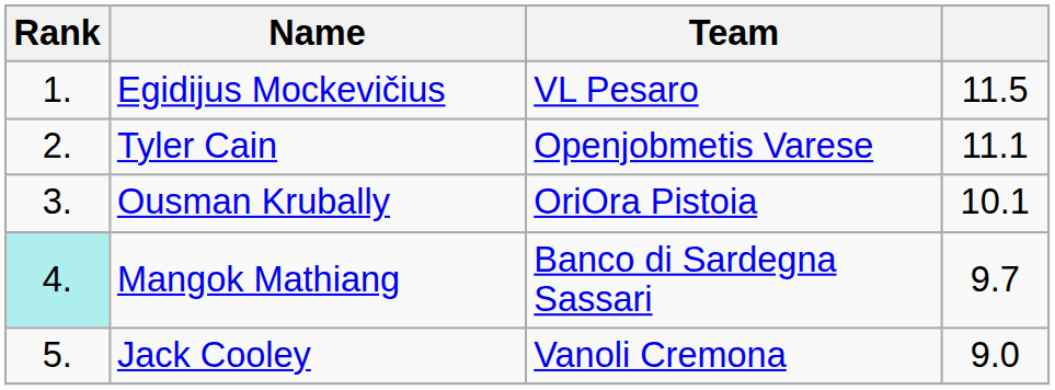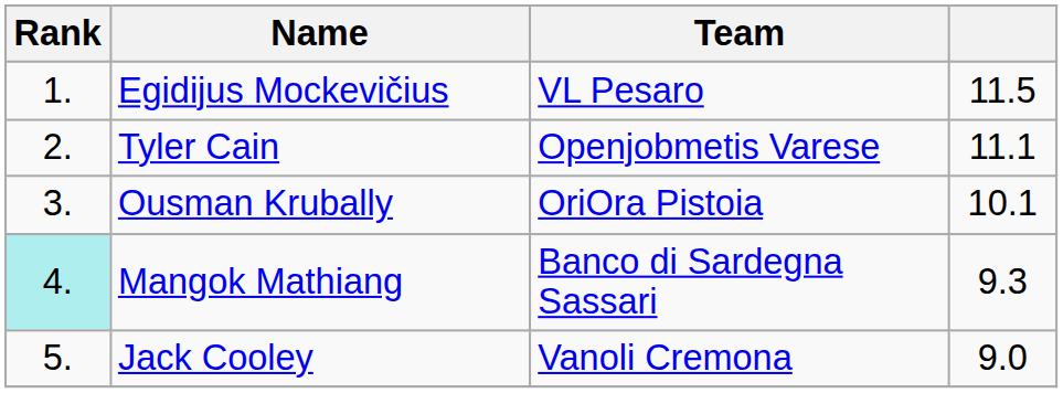 <table class="wikitable" style="text-align: center;">
 <tr>
 <th>Rank</th>
 <th width=180>Name</th>
 <th width=180>Team</th>
 <th width=40></th>
 </tr>
 <tr>
 <td>1.</td>
 <td align="left"> <a href='#'>Egidijus Mockevičius</a></td>
 <td style="text-align:left;"><a href='#'>VL Pesaro</a></td>
 <td>11.5</td>
 </tr>
 <tr>
 <td>2.</td>
 <td align="left"> <a href='#'>Tyler Cain</a></td>
 <td style="text-align:left;"><a href='#'>Openjobmetis Varese</a></td>
 <td>11.1</td>
 </tr>
 <tr>
 <td>3.</td>
 <td align="left"> <a href='#'>Ousman Krubally</a></td>
 <td style="text-align:left;"><a href='#'>OriOra Pistoia</a></td>
 <td>10.1</td>
 </tr>
 <tr>
 <td style="background: paleturquoise;">4.</td>
 <td align="left"> <a href='#'>Mangok Mathiang</a></td>
 <td style="text-align:left;"><a href='#'>Banco di Sardegna Sassari</a></td>
-<td>9.7</td>
+<td>9.3</td>
 </tr>
 <tr>
 <td>5.</td>
 <td align="left"> <a href='#'>Jack Cooley</a></td>
 <td style="text-align:left;"><a href='#'>Vanoli Cremona</a></td>
 <td>9.0</td>
 </tr>
 <tr>
 </tr>
 </table>
